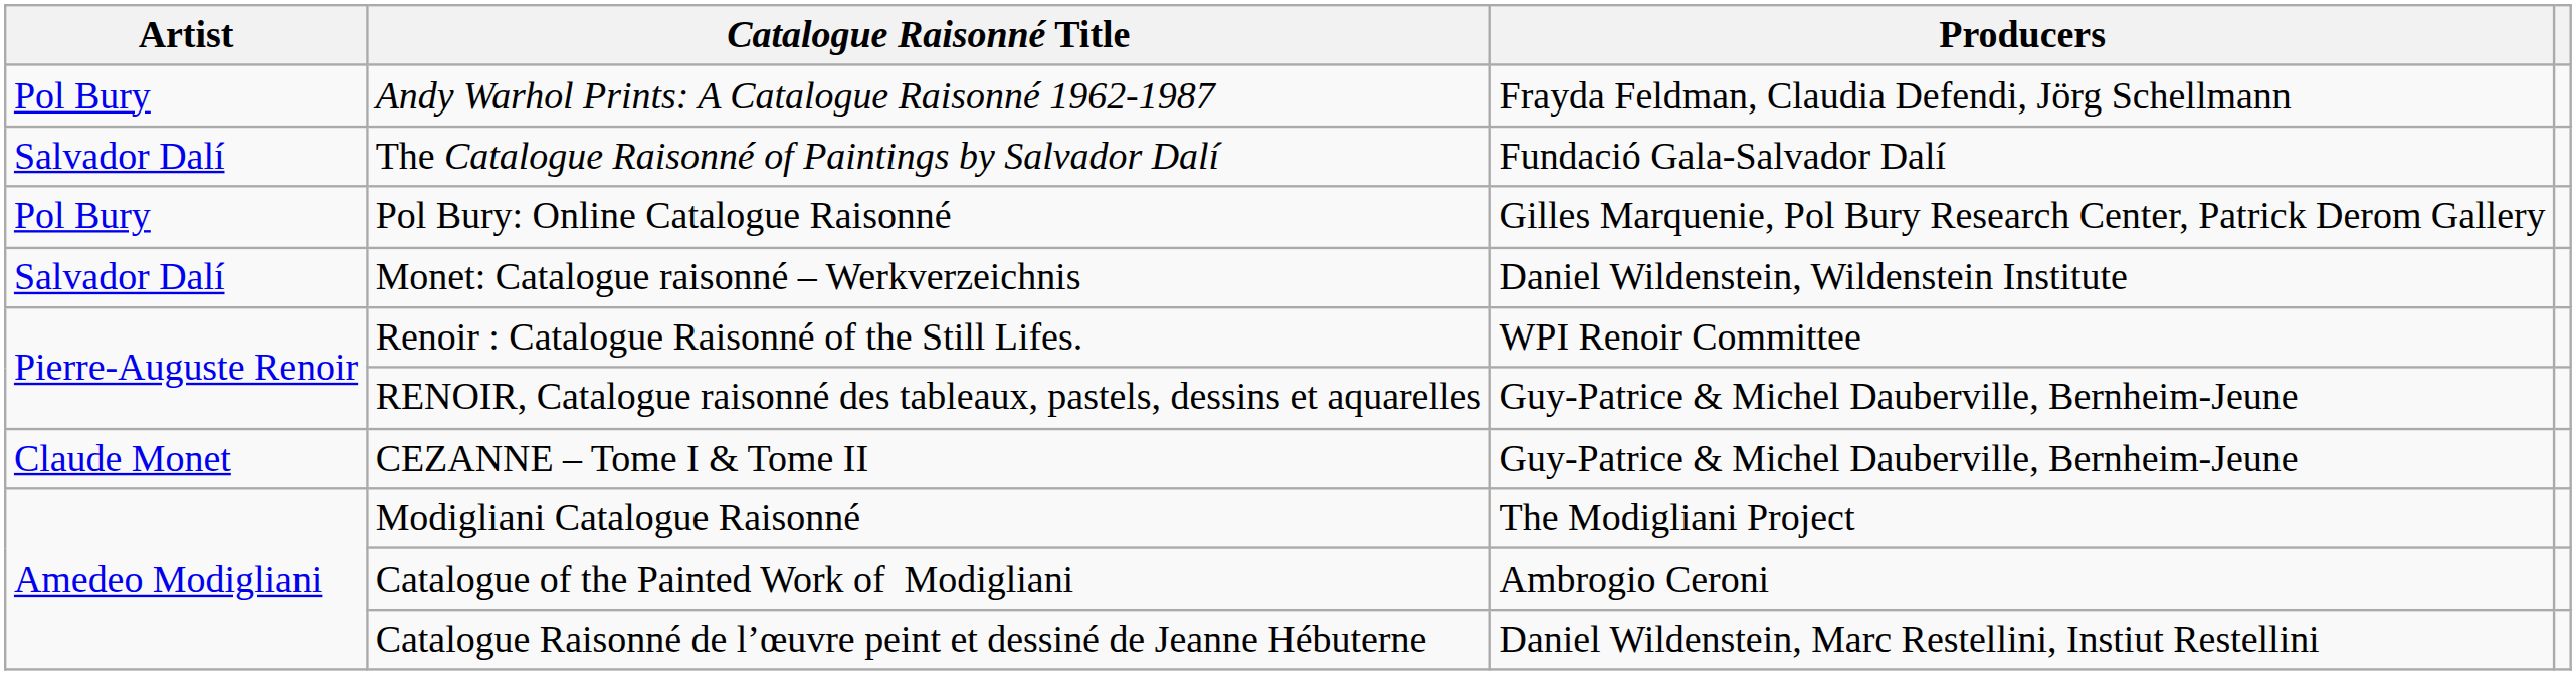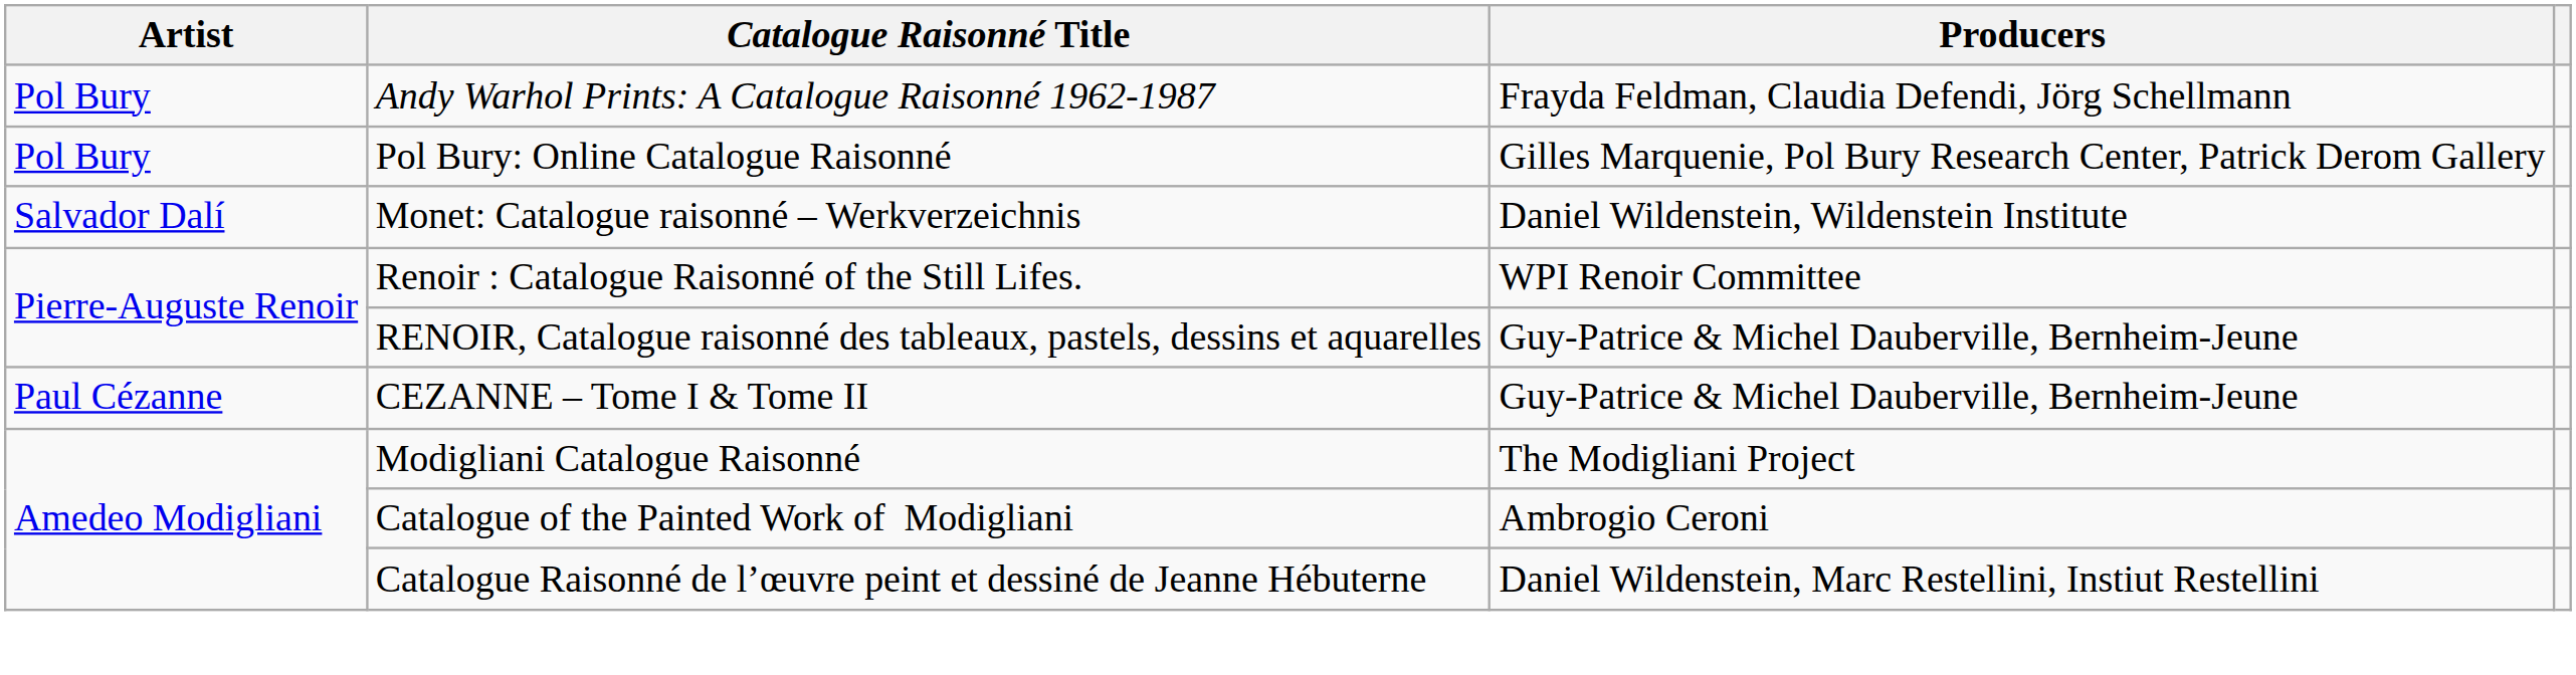 <table class="wikitable">
 <tr>
 <th>Artist</th>
 <th><em>Catalogue Raisonné</em> Title</th>
 <th>Producers</th>
 <th></th>
 </tr>
 <tr>
 <td><a href='#'>Pol Bury</a></td>
 <td><em>Andy Warhol Prints: A Catalogue Raisonné 1962-1987</em></td>
 <td>Frayda Feldman, Claudia Defendi, Jörg Schellmann</td>
-<td></td>
-</tr>
-<tr>
-<td><a href='#'>Salvador Dalí</a></td>
-<td>The <em>Catalogue Raisonné of Paintings by Salvador Dalí</em></td>
-<td>Fundació Gala-Salvador Dalí</td>
 <td></td>
 </tr>
 <tr>
 <td><a href='#'>Pol Bury</a></td>
 <td>Pol Bury: Online Catalogue Raisonné</td>
 <td>Gilles Marquenie, Pol Bury Research Center, Patrick Derom Gallery</td>
 <td></td>
 </tr>
 <tr>
 <td><a href='#'>Salvador Dalí</a></td>
 <td>Monet: Catalogue raisonné – Werkverzeichnis</td>
 <td>Daniel Wildenstein, Wildenstein Institute</td>
 <td></td>
 </tr>
 <tr>
 <td rowspan="2"><a href='#'>Pierre-Auguste Renoir</a></td>
 <td>Renoir : Catalogue Raisonné of the Still Lifes.</td>
 <td>WPI Renoir Committee</td>
 <td></td>
 </tr>
 <tr>
 <td>RENOIR, Catalogue raisonné des tableaux, pastels, dessins et aquarelles</td>
 <td>Guy-Patrice & Michel Dauberville, Bernheim-Jeune</td>
 <td></td>
 </tr>
 <tr>
-<td><a href='#'>Claude Monet</a></td>
+<td><a href='#'>Paul Cézanne</a></td>
 <td>CEZANNE – Tome I & Tome II</td>
 <td>Guy-Patrice & Michel Dauberville, Bernheim-Jeune</td>
 <td></td>
 </tr>
 <tr>
 <td rowspan="3"><a href='#'>Amedeo Modigliani</a></td>
 <td>Modigliani Catalogue Raisonné</td>
 <td>The Modigliani Project</td>
 <td></td>
 </tr>
 <tr>
 <td>Catalogue of the Painted Work of  Modigliani</td>
 <td>Ambrogio Ceroni</td>
 <td></td>
 </tr>
 <tr>
 <td>Catalogue Raisonné de l’œuvre peint et dessiné de Jeanne Hébuterne</td>
 <td>Daniel Wildenstein, Marc Restellini, Instiut Restellini</td>
 <td></td>
 </tr>
 </table>
